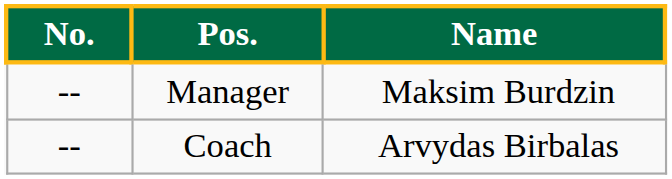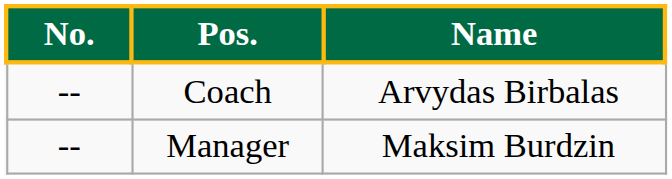 <table class="wikitable" style="text-align: center;">
 <tr>
 <th style="background:#006A44; color:#FFFFFF; border:2px solid #FDB913; width: 50px;">No.</th>
 <th style="background:#006A44; color:#FFFFFF; border:2px solid #FDB913; width: 80px;">Pos.</th>
 <th style="background:#006A44; color:#FFFFFF; border:2px solid #FDB913; width: 150px;">Name</th>
 </tr>
 <tr>
 <td>--</td>
+<td>Coach</td>
+<td> Arvydas Birbalas</td>
+</tr>
+<tr>
+<td>--</td>
 <td>Manager</td>
 <td> Maksim Burdzin</td>
 </tr>
-<tr>
-<td>--</td>
-<td>Coach</td>
-<td> Arvydas Birbalas</td>
-</tr>
 </table>
